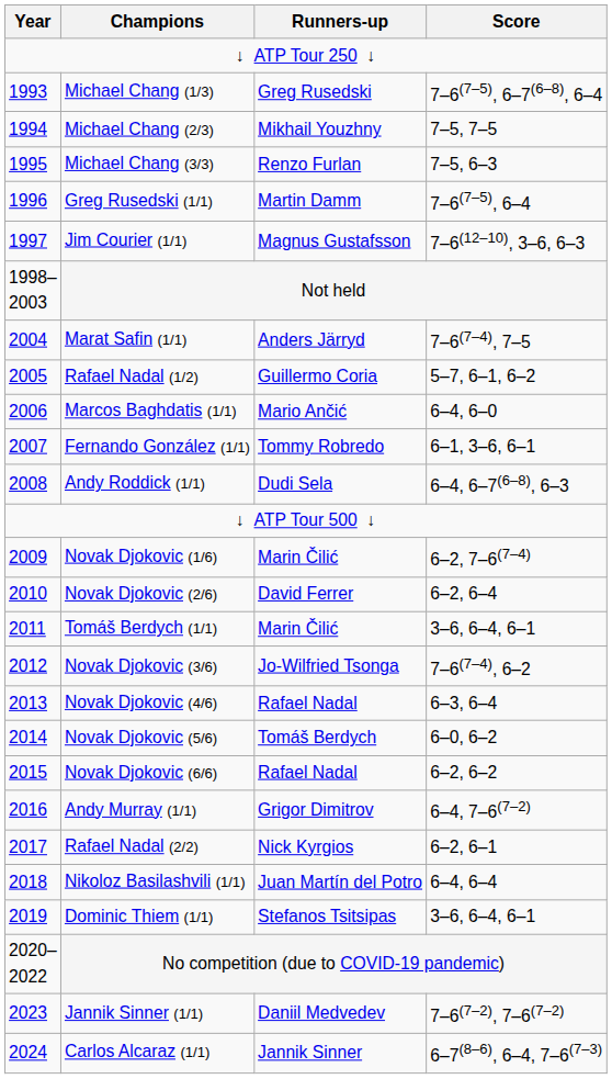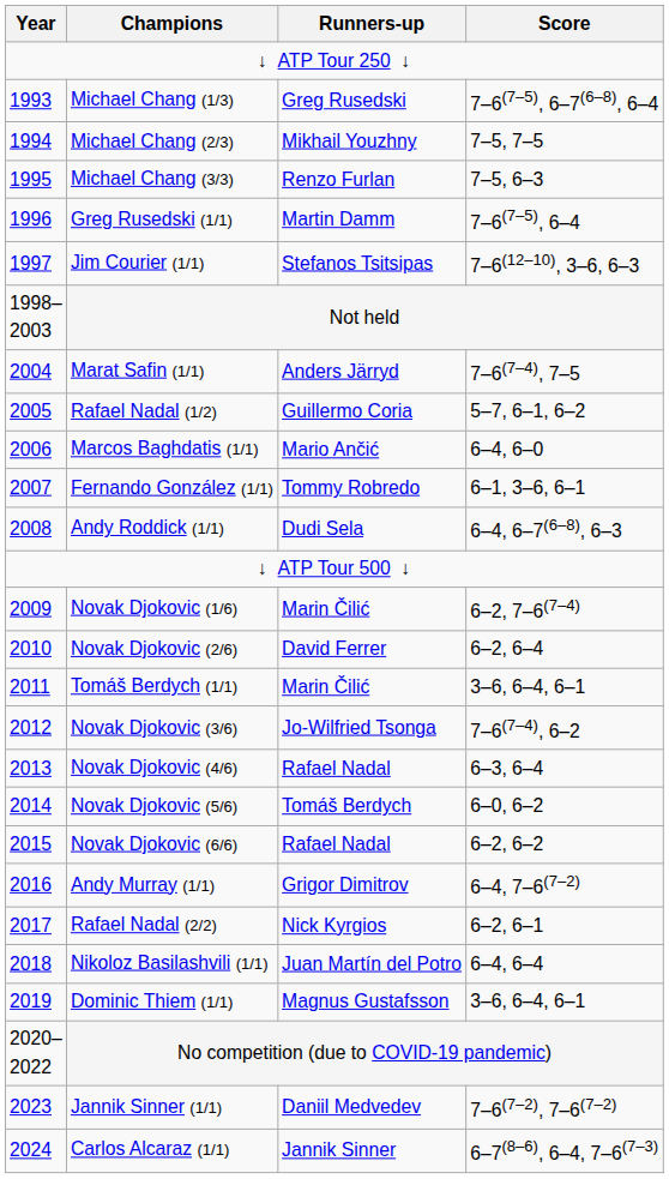 <table class="wikitable sortable" style="font-size:1.00em; line-height:1.5em;">
 <tr>
 <th>Year</th>
 <th>Champions</th>
 <th>Runners-up</th>
 <th>Score</th>
 </tr>
 <tr>
 <td colspan=5 align=center>↓  <a href='#'>ATP Tour 250</a>  ↓</td>
 </tr>
 <tr>
 <td><a href='#'>1993</a></td>
 <td> <a href='#'>Michael Chang</a> <small>(1/3)</small></td>
 <td> <a href='#'>Greg Rusedski</a></td>
 <td>7–6<sup>(7–5)</sup>, 6–7<sup>(6–8)</sup>, 6–4</td>
 </tr>
 <tr>
 <td><a href='#'>1994</a></td>
 <td> <a href='#'>Michael Chang</a> <small>(2/3)</small></td>
 <td> <a href='#'>Mikhail Youzhny</a></td>
 <td>7–5, 7–5</td>
 </tr>
 <tr>
 <td><a href='#'>1995</a></td>
 <td> <a href='#'>Michael Chang</a> <small>(3/3)</small></td>
 <td> <a href='#'>Renzo Furlan</a></td>
 <td>7–5, 6–3</td>
 </tr>
 <tr>
 <td><a href='#'>1996</a></td>
 <td> <a href='#'>Greg Rusedski</a> <small>(1/1)</small></td>
 <td> <a href='#'>Martin Damm</a></td>
 <td>7–6<sup>(7–5)</sup>, 6–4</td>
 </tr>
 <tr>
 <td><a href='#'>1997</a></td>
 <td> <a href='#'>Jim Courier</a> <small>(1/1)</small></td>
-<td> <a href='#'>Magnus Gustafsson</a></td>
+<td> <a href='#'>Stefanos Tsitsipas</a></td>
 <td>7–6<sup>(12–10)</sup>, 3–6, 6–3</td>
 </tr>
 <tr>
 <td>1998–<br>2003</td>
 <td rowspan="1" colspan="3" bgcolor="#f5f5f5" align="center">Not held</td>
 </tr>
 <tr>
 <td><a href='#'>2004</a></td>
 <td> <a href='#'>Marat Safin</a> <small>(1/1)</small></td>
 <td> <a href='#'>Anders Järryd</a></td>
 <td>7–6<sup>(7–4)</sup>, 7–5</td>
 </tr>
 <tr>
 <td><a href='#'>2005</a></td>
 <td> <a href='#'>Rafael Nadal</a> <small>(1/2)</small></td>
 <td> <a href='#'>Guillermo Coria</a></td>
 <td>5–7, 6–1, 6–2</td>
 </tr>
 <tr>
 <td><a href='#'>2006</a></td>
 <td> <a href='#'>Marcos Baghdatis</a> <small>(1/1)</small></td>
 <td> <a href='#'>Mario Ančić</a></td>
 <td>6–4, 6–0</td>
 </tr>
 <tr>
 <td><a href='#'>2007</a></td>
 <td> <a href='#'>Fernando González</a> <small>(1/1)</small></td>
 <td> <a href='#'>Tommy Robredo</a></td>
 <td>6–1, 3–6, 6–1</td>
 </tr>
 <tr>
 <td><a href='#'>2008</a></td>
 <td> <a href='#'>Andy Roddick</a> <small>(1/1)</small></td>
 <td> <a href='#'>Dudi Sela</a></td>
 <td>6–4, 6–7<sup>(6–8)</sup>, 6–3</td>
 </tr>
 <tr>
 <td colspan=5 align=center>↓  <a href='#'>ATP Tour 500</a>  ↓</td>
 </tr>
 <tr>
 <td><a href='#'>2009</a></td>
 <td> <a href='#'>Novak Djokovic</a> <small>(1/6)</small></td>
 <td> <a href='#'>Marin Čilić</a></td>
 <td>6–2, 7–6<sup>(7–4)</sup></td>
 </tr>
 <tr>
 <td><a href='#'>2010</a></td>
 <td> <a href='#'>Novak Djokovic</a> <small>(2/6)</small></td>
 <td> <a href='#'>David Ferrer</a></td>
 <td>6–2, 6–4</td>
 </tr>
 <tr>
 <td><a href='#'>2011</a></td>
 <td> <a href='#'>Tomáš Berdych</a> <small>(1/1)</small></td>
 <td> <a href='#'>Marin Čilić</a></td>
 <td>3–6, 6–4, 6–1</td>
 </tr>
 <tr>
 <td><a href='#'>2012</a></td>
 <td> <a href='#'>Novak Djokovic</a> <small>(3/6)</small></td>
 <td> <a href='#'>Jo-Wilfried Tsonga</a></td>
 <td>7–6<sup>(7–4)</sup>, 6–2</td>
 </tr>
 <tr>
 <td><a href='#'>2013</a></td>
 <td> <a href='#'>Novak Djokovic</a> <small>(4/6)</small></td>
 <td> <a href='#'>Rafael Nadal</a></td>
 <td>6–3, 6–4</td>
 </tr>
 <tr>
 <td><a href='#'>2014</a></td>
 <td> <a href='#'>Novak Djokovic</a> <small>(5/6)</small></td>
 <td> <a href='#'>Tomáš Berdych</a></td>
 <td>6–0, 6–2</td>
 </tr>
 <tr>
 <td><a href='#'>2015</a></td>
 <td> <a href='#'>Novak Djokovic</a> <small>(6/6)</small></td>
 <td> <a href='#'>Rafael Nadal</a></td>
 <td>6–2, 6–2</td>
 </tr>
 <tr>
 <td><a href='#'>2016</a></td>
 <td> <a href='#'>Andy Murray</a> <small>(1/1)</small></td>
 <td> <a href='#'>Grigor Dimitrov</a></td>
 <td>6–4, 7–6<sup>(7–2)</sup></td>
 </tr>
 <tr>
 <td><a href='#'>2017</a></td>
 <td> <a href='#'>Rafael Nadal</a> <small>(2/2)</small></td>
 <td> <a href='#'>Nick Kyrgios</a></td>
 <td>6–2, 6–1</td>
 </tr>
 <tr>
 <td><a href='#'>2018</a></td>
 <td> <a href='#'>Nikoloz Basilashvili</a> <small>(1/1)</small></td>
 <td> <a href='#'>Juan Martín del Potro</a></td>
 <td>6–4, 6–4</td>
 </tr>
 <tr>
 <td><a href='#'>2019</a></td>
 <td> <a href='#'>Dominic Thiem</a> <small>(1/1)</small></td>
-<td> <a href='#'>Stefanos Tsitsipas</a></td>
+<td> <a href='#'>Magnus Gustafsson</a></td>
 <td>3–6, 6–4, 6–1</td>
 </tr>
 <tr>
 <td>2020–<br>2022</td>
 <td colspan="3" bgcolor="#f5f5f5" align="center">No competition (due to <a href='#'>COVID-19 pandemic</a>)</td>
 </tr>
 <tr>
 <td><a href='#'>2023</a></td>
 <td> <a href='#'>Jannik Sinner</a> <small>(1/1)</small></td>
 <td> <a href='#'>Daniil Medvedev</a></td>
 <td>7–6<sup>(7–2)</sup>, 7–6<sup>(7–2)</sup></td>
 </tr>
 <tr>
 <td><a href='#'>2024</a></td>
 <td> <a href='#'>Carlos Alcaraz</a> <small>(1/1)</small></td>
 <td> <a href='#'>Jannik Sinner</a></td>
 <td>6–7<sup>(8–6)</sup>, 6–4, 7–6<sup>(7–3)</sup></td>
 </tr>
 </table>
